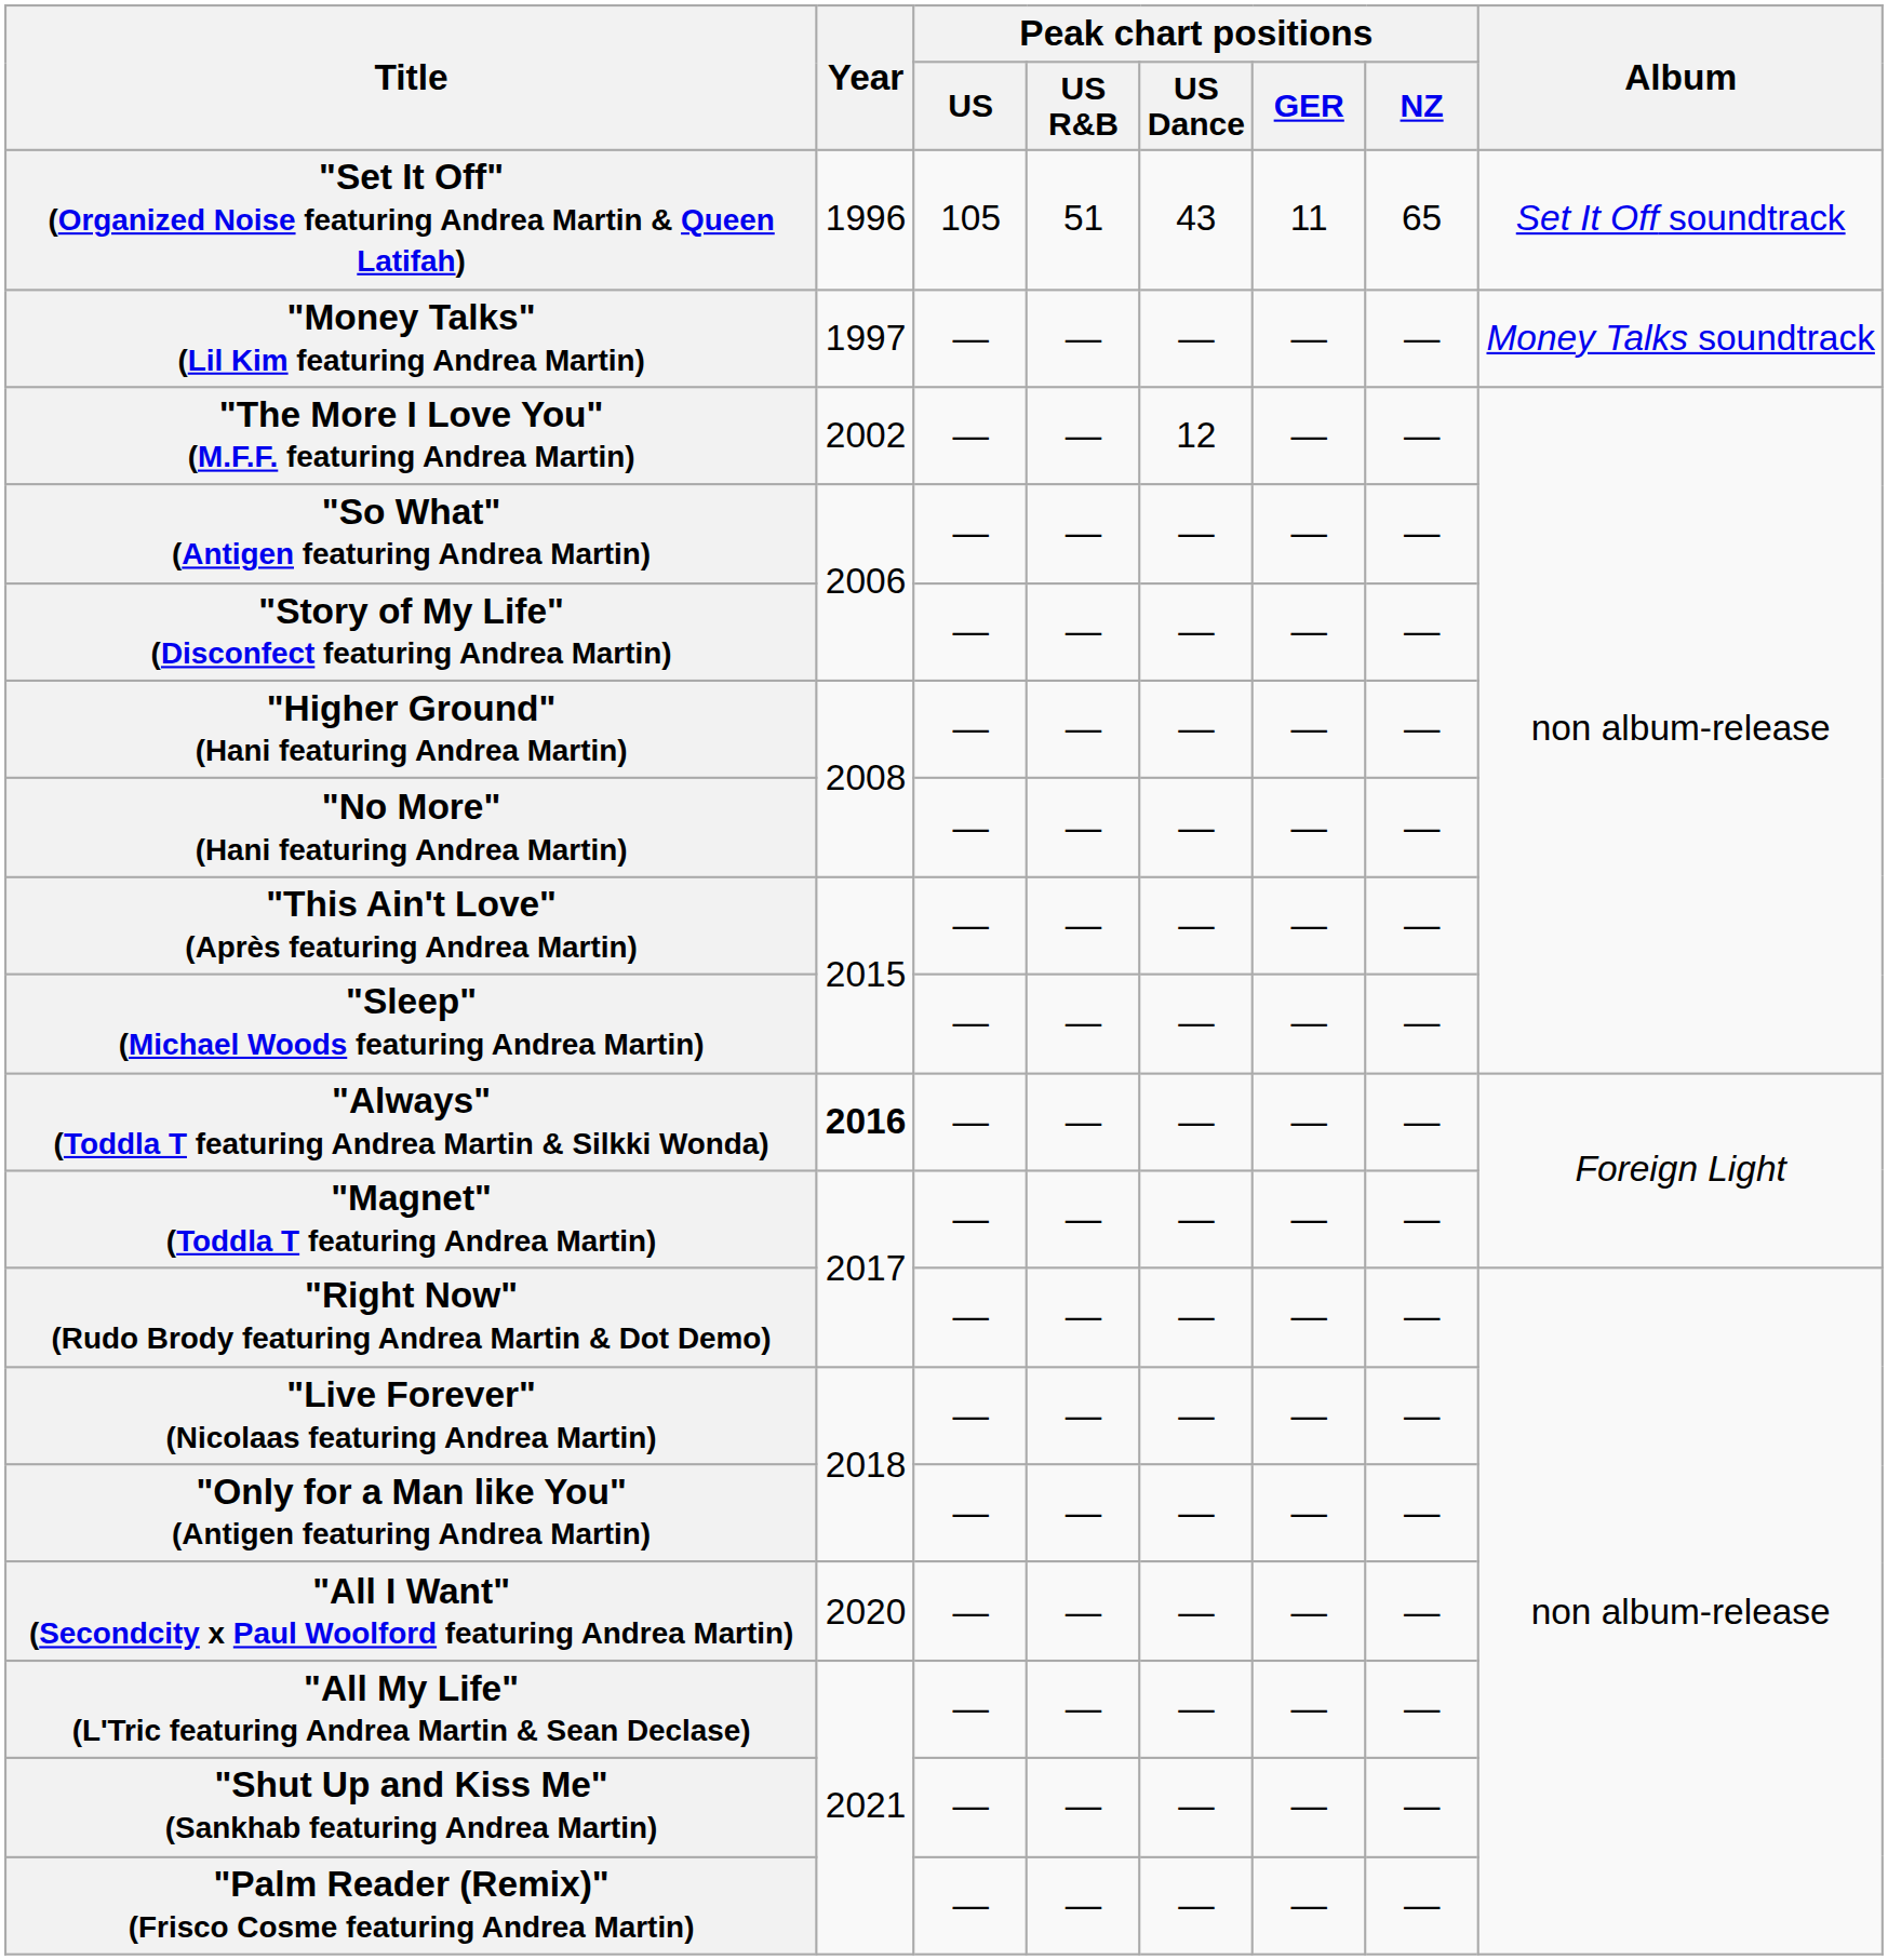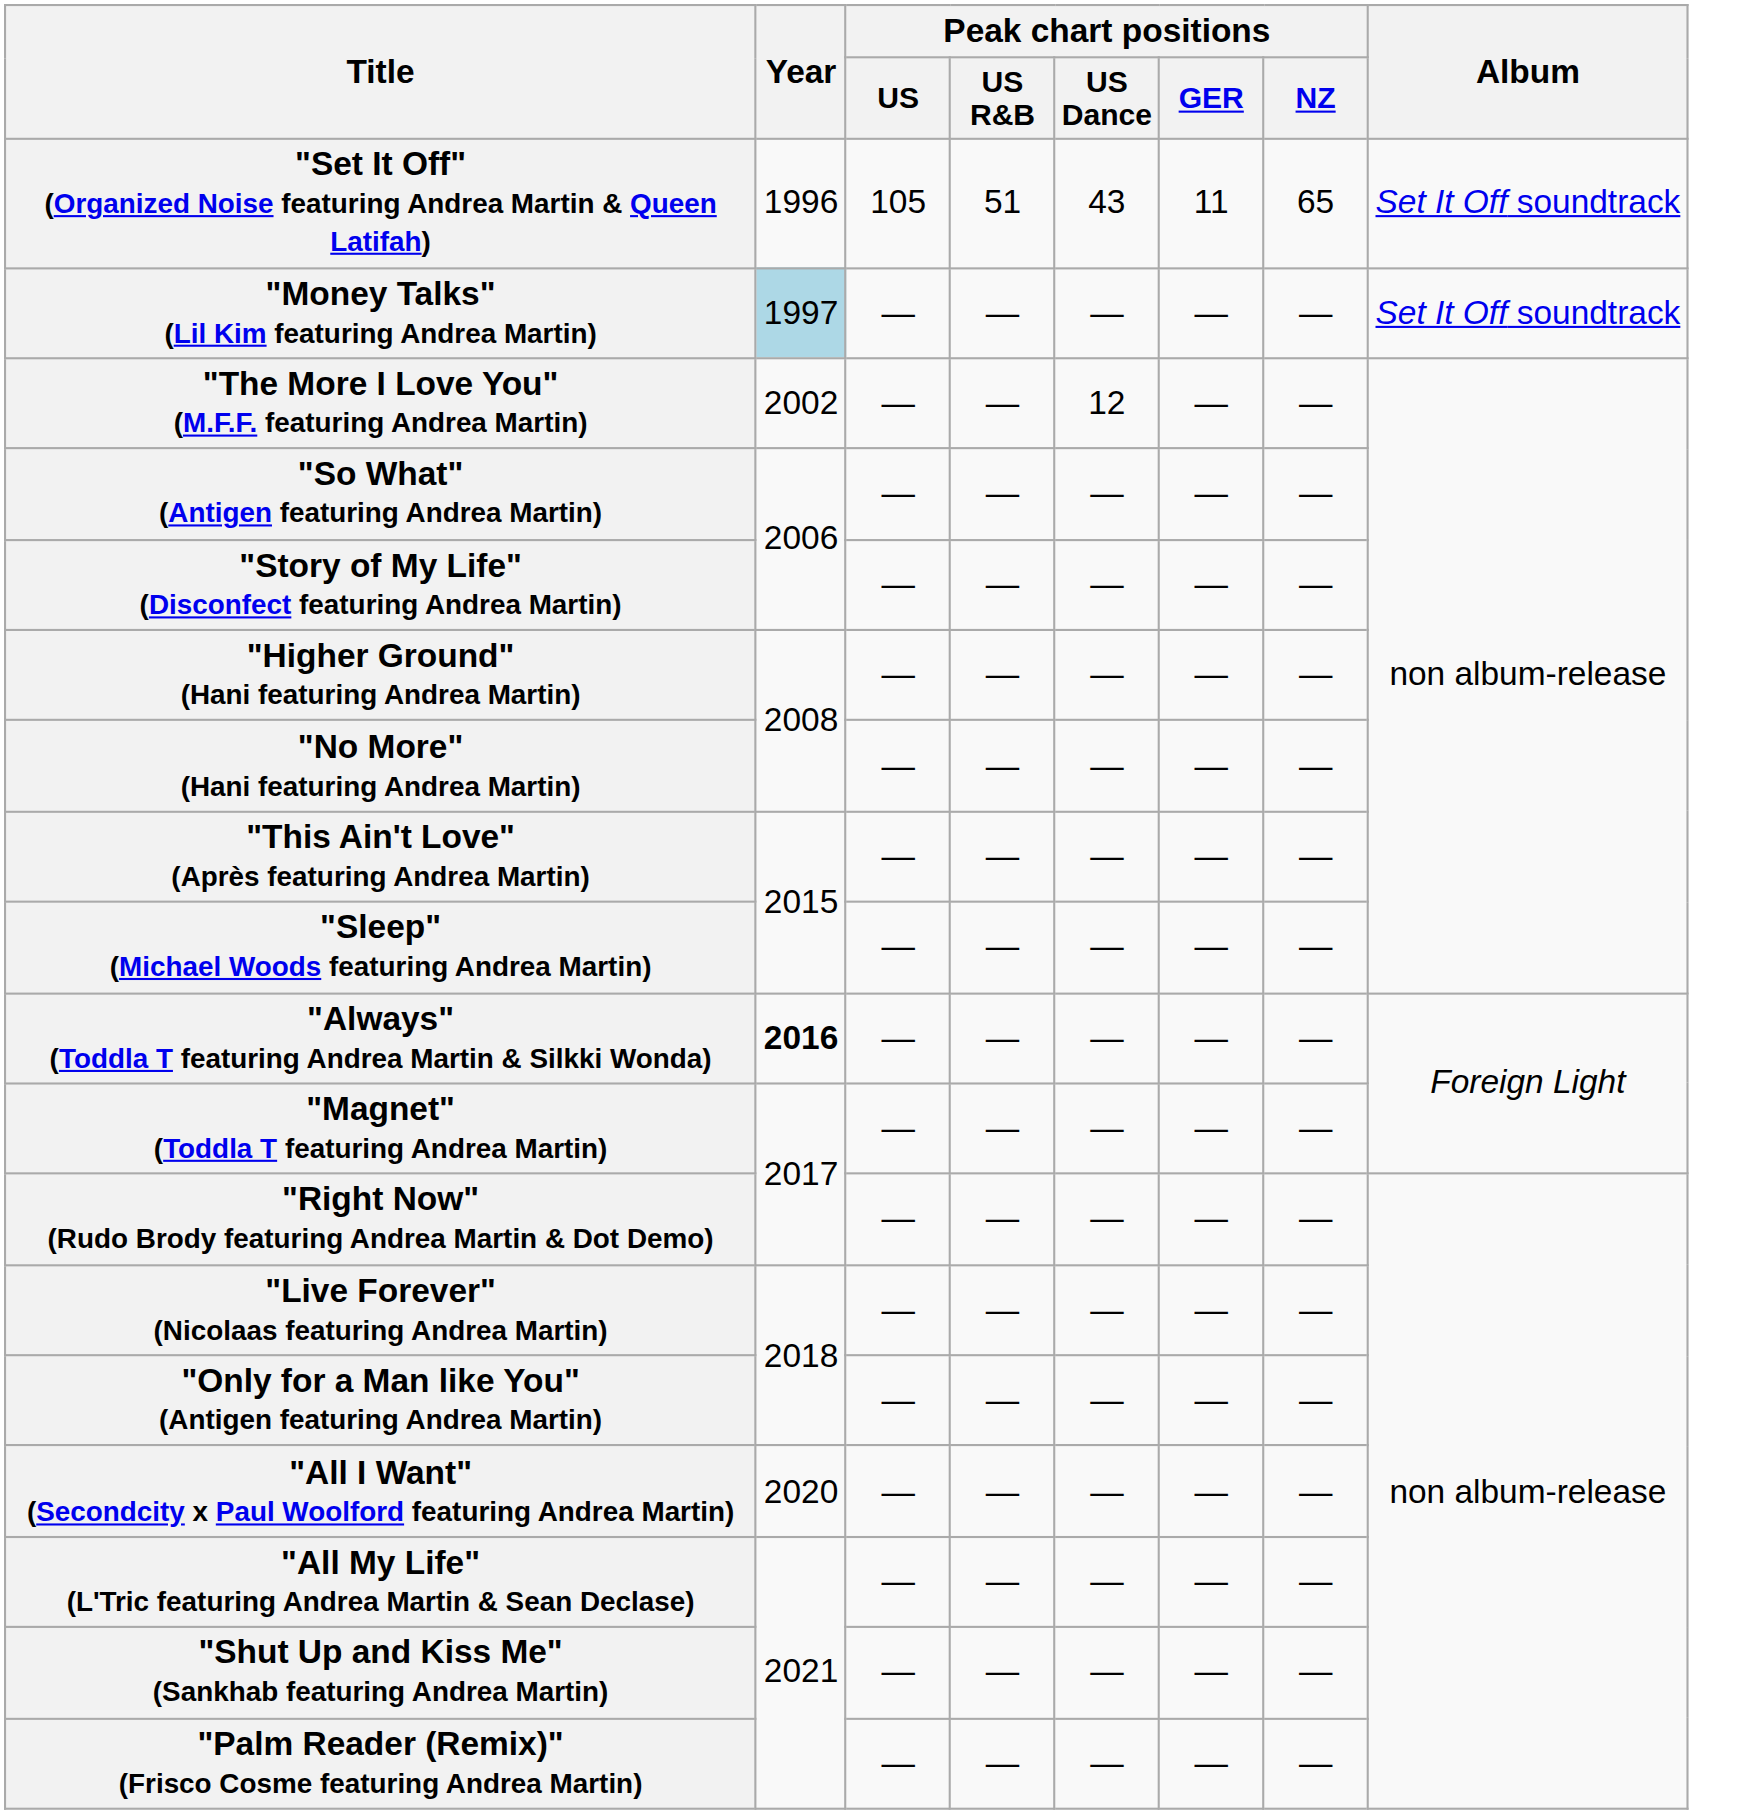 <table class="wikitable plainrowheaders" style="text-align:center;">
 <tr>
 <th scope="col" rowspan="2" style="width:22em;">Title</th>
 <th scope="col" rowspan="2">Year</th>
 <th scope="col" colspan="5">Peak chart positions</th>
 <th scope="col" rowspan="2">Album</th>
 </tr>
 <tr>
 <th scope="col" style="width:3em;font-size:90%;">US<br></th>
 <th scope="col" style="width:3em;font-size:90%;">US R&B<br></th>
 <th scope="col" style="width:3em;font-size:90%;">US Dance<br></th>
 <th scope="col" style="width:3em;font-size:90%;"><a href='#'>GER</a><br></th>
 <th scope="col" style="width:3em;font-size:90%;"><a href='#'>NZ</a><br></th>
 </tr>
 <tr>
 <th scope="row">"Set It Off" <br> <small>(<a href='#'>Organized Noise</a> featuring Andrea Martin & <a href='#'>Queen Latifah</a>)</small></th>
 <td rowspan="1">1996</td>
 <td>105</td>
 <td>51</td>
 <td>43</td>
 <td>11</td>
 <td>65</td>
 <td rowspan="1"><a href='#'><em>Set It Off</em> soundtrack</a></td>
 </tr>
 <tr>
 <th scope="row">"Money Talks" <br> <small>(<a href='#'>Lil Kim</a> featuring Andrea Martin)</small></th>
-<td rowspan="1">1997</td>
+<td rowspan="1" style="background: lightblue;">1997</td>
 <td>—</td>
 <td>—</td>
 <td>—</td>
 <td>—</td>
 <td>—</td>
-<td rowspan="1"><a href='#'><em>Money Talks</em> soundtrack</a></td>
+<td rowspan="1"><a href='#'><em>Set It Off</em> soundtrack</a></td>
 </tr>
 <tr>
 <th scope="row">"The More I Love You" <br> <small>(<a href='#'>M.F.F.</a> featuring Andrea Martin)</small></th>
 <td rowspan="1">2002</td>
 <td>—</td>
 <td>—</td>
 <td>12</td>
 <td>—</td>
 <td>—</td>
 <td rowspan="7">non album-release</td>
 </tr>
 <tr>
 <th scope="row">"So What" <br> <small>(<a href='#'>Antigen</a> featuring Andrea Martin)</small></th>
 <td rowspan="2">2006</td>
 <td>—</td>
 <td>—</td>
 <td>—</td>
 <td>—</td>
 <td>—</td>
 </tr>
 <tr>
 <th scope="row">"Story of My Life" <br> <small>(<a href='#'>Disconfect</a> featuring Andrea Martin)</small></th>
 <td>—</td>
 <td>—</td>
 <td>—</td>
 <td>—</td>
 <td>—</td>
 </tr>
 <tr>
 <th scope="row">"Higher Ground" <br> <small>(Hani featuring Andrea Martin)</small></th>
 <td rowspan="2">2008</td>
 <td>—</td>
 <td>—</td>
 <td>—</td>
 <td>—</td>
 <td>—</td>
 </tr>
 <tr>
 <th scope="row">"No More" <br> <small>(Hani featuring Andrea Martin)</small></th>
 <td>—</td>
 <td>—</td>
 <td>—</td>
 <td>—</td>
 <td>—</td>
 </tr>
 <tr>
 <th scope="row">"This Ain't Love" <br> <small>(Après featuring Andrea Martin)</small></th>
 <td rowspan="2">2015</td>
 <td>—</td>
 <td>—</td>
 <td>—</td>
 <td>—</td>
 <td>—</td>
 </tr>
 <tr>
 <th scope="row">"Sleep" <br> <small>(<a href='#'>Michael Woods</a> featuring Andrea Martin)</small></th>
 <td>—</td>
 <td>—</td>
 <td>—</td>
 <td>—</td>
 <td>—</td>
 </tr>
 <tr>
 <th scope="row">"Always" <br> <small>(<a href='#'>Toddla T</a> featuring Andrea Martin & Silkki Wonda)</small></th>
 <td rowspan="1"><strong>2016</strong></td>
 <td>—</td>
 <td>—</td>
 <td>—</td>
 <td>—</td>
 <td>—</td>
 <td rowspan="2"><em>Foreign Light</em></td>
 </tr>
 <tr>
 <th scope="row">"Magnet" <br> <small>(<a href='#'>Toddla T</a> featuring Andrea Martin)</small></th>
 <td rowspan="2">2017</td>
 <td>—</td>
 <td>—</td>
 <td>—</td>
 <td>—</td>
 <td>—</td>
 </tr>
 <tr>
 <th scope="row">"Right Now" <br> <small>(Rudo Brody featuring Andrea Martin & Dot Demo)</small></th>
 <td>—</td>
 <td>—</td>
 <td>—</td>
 <td>—</td>
 <td>—</td>
 <td rowspan="7">non album-release</td>
 </tr>
 <tr>
 <th scope="row">"Live Forever" <br> <small>(Nicolaas featuring Andrea Martin)</small></th>
 <td rowspan="2">2018</td>
 <td>—</td>
 <td>—</td>
 <td>—</td>
 <td>—</td>
 <td>—</td>
 </tr>
 <tr>
 <th scope="row">"Only for a Man like You" <br> <small>(Antigen featuring Andrea Martin)</small></th>
 <td>—</td>
 <td>—</td>
 <td>—</td>
 <td>—</td>
 <td>—</td>
 </tr>
 <tr>
 <th scope="row">"All I Want" <br> <small>(<a href='#'>Secondcity</a> x <a href='#'>Paul Woolford</a> featuring Andrea Martin)</small></th>
 <td rowspan="1">2020</td>
 <td>—</td>
 <td>—</td>
 <td>—</td>
 <td>—</td>
 <td>—</td>
 </tr>
 <tr>
 <th scope="row">"All My Life" <br> <small>(L'Tric featuring Andrea Martin & Sean Declase)</small></th>
 <td rowspan="3">2021</td>
 <td>—</td>
 <td>—</td>
 <td>—</td>
 <td>—</td>
 <td>—</td>
 </tr>
 <tr>
 <th scope="row">"Shut Up and Kiss Me" <br> <small>(Sankhab featuring Andrea Martin)</small></th>
 <td>—</td>
 <td>—</td>
 <td>—</td>
 <td>—</td>
 <td>—</td>
 </tr>
 <tr>
 <th scope="row">"Palm Reader (Remix)" <br> <small>(Frisco Cosme featuring Andrea Martin)</small></th>
 <td>—</td>
 <td>—</td>
 <td>—</td>
 <td>—</td>
 <td>—</td>
 </tr>
 </table>
